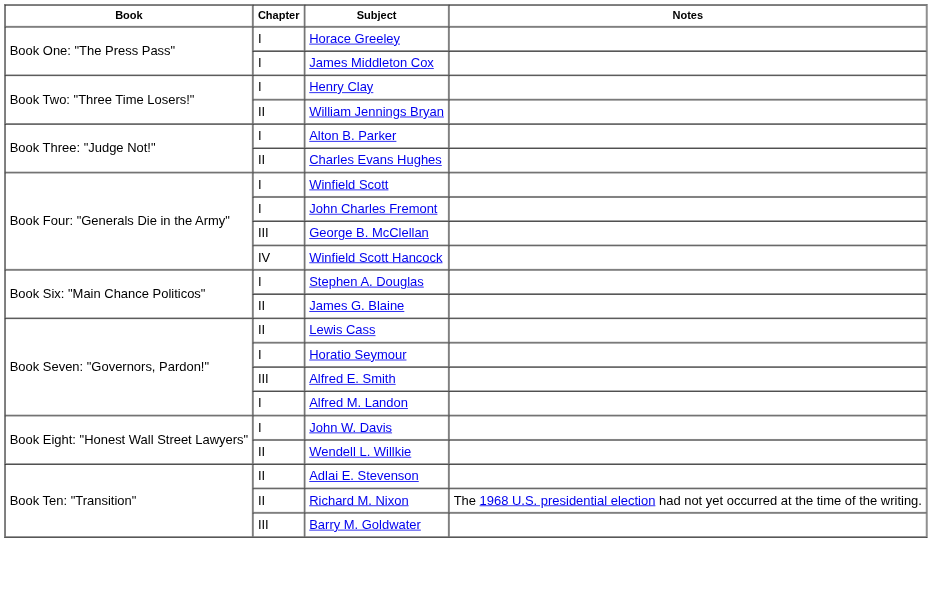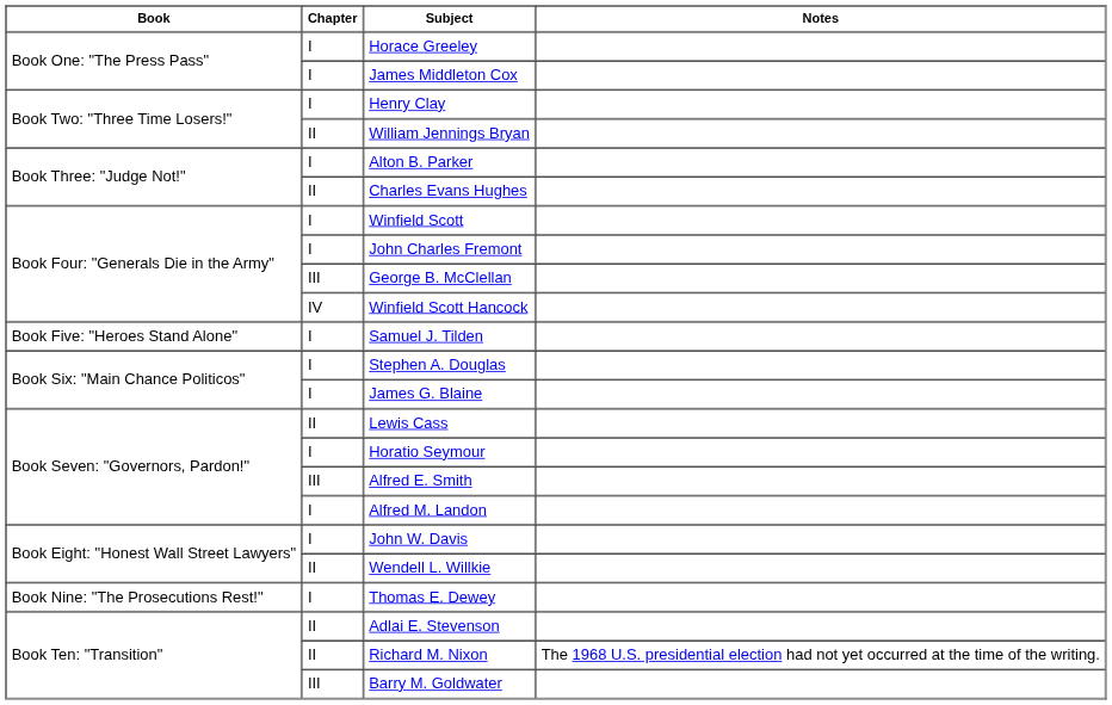 <table border=1 cellspacing=0 cellpadding=5>
 <tr style="font-size:85%">
 <th>Book</th>
 <th>Chapter</th>
 <th>Subject</th>
 <th>Notes</th>
 </tr>
 <tr>
 <td rowspan="2">Book One: "The Press Pass"</td>
 <td>I</td>
 <td><a href='#'>Horace Greeley</a></td>
 <td></td>
 </tr>
 <tr>
 <td>I</td>
 <td><a href='#'>James Middleton Cox</a></td>
 <td></td>
 </tr>
 <tr>
 <td rowspan="2">Book Two: "Three Time Losers!"</td>
 <td>I</td>
 <td><a href='#'>Henry Clay</a></td>
 <td></td>
 </tr>
 <tr>
 <td>II</td>
 <td><a href='#'>William Jennings Bryan</a></td>
 <td></td>
 </tr>
 <tr>
 <td rowspan="2">Book Three: "Judge Not!"</td>
 <td>I</td>
 <td><a href='#'>Alton B. Parker</a></td>
 <td></td>
 </tr>
 <tr>
 <td>II</td>
 <td><a href='#'>Charles Evans Hughes</a></td>
 <td></td>
 </tr>
 <tr>
 <td rowspan="4">Book Four: "Generals Die in the Army"</td>
 <td>I</td>
 <td><a href='#'>Winfield Scott</a></td>
 <td></td>
 </tr>
 <tr>
 <td>I</td>
 <td><a href='#'>John Charles Fremont</a></td>
 <td></td>
 </tr>
 <tr>
 <td>III</td>
 <td><a href='#'>George B. McClellan</a></td>
 <td></td>
 </tr>
 <tr>
 <td>IV</td>
 <td><a href='#'>Winfield Scott Hancock</a></td>
 <td></td>
 </tr>
 <tr>
+<td>Book Five: "Heroes Stand Alone"</td>
+<td>I</td>
+<td><a href='#'>Samuel J. Tilden</a></td>
+<td></td>
+</tr>
+<tr>
 <td rowspan="2">Book Six: "Main Chance Politicos"</td>
 <td>I</td>
 <td><a href='#'>Stephen A. Douglas</a></td>
 <td></td>
 </tr>
 <tr>
-<td>II</td>
+<td>I</td>
 <td><a href='#'>James G. Blaine</a></td>
 <td></td>
 </tr>
 <tr>
 <td rowspan="4">Book Seven: "Governors, Pardon!"</td>
 <td>II</td>
 <td><a href='#'>Lewis Cass</a></td>
 <td></td>
 </tr>
 <tr>
 <td>I</td>
 <td><a href='#'>Horatio Seymour</a></td>
 <td></td>
 </tr>
 <tr>
 <td>III</td>
 <td><a href='#'>Alfred E. Smith</a></td>
 <td></td>
 </tr>
 <tr>
 <td>I</td>
 <td><a href='#'>Alfred M. Landon</a></td>
 <td></td>
 </tr>
 <tr>
 <td rowspan="2">Book Eight: "Honest Wall Street Lawyers"</td>
 <td>I</td>
 <td><a href='#'>John W. Davis</a></td>
 <td></td>
 </tr>
 <tr>
 <td>II</td>
 <td><a href='#'>Wendell L. Willkie</a></td>
 <td></td>
 </tr>
 <tr>
+<td>Book Nine: "The Prosecutions Rest!"</td>
+<td>I</td>
+<td><a href='#'>Thomas E. Dewey</a></td>
+<td></td>
+</tr>
+<tr>
 <td rowspan="3">Book Ten: "Transition"</td>
 <td>II</td>
 <td><a href='#'>Adlai E. Stevenson</a></td>
 <td></td>
 </tr>
 <tr>
 <td>II</td>
 <td><a href='#'>Richard M. Nixon</a></td>
 <td>The <a href='#'>1968 U.S. presidential election</a> had not yet occurred at the time of the writing.</td>
 </tr>
 <tr>
 <td>III</td>
 <td><a href='#'>Barry M. Goldwater</a></td>
 <td></td>
 </tr>
 </table>
